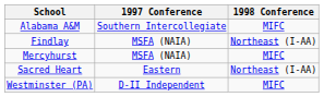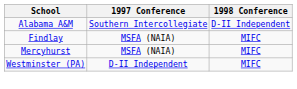 <table class="wikitable sortable">
 <tr>
 <th>School</th>
 <th>1997 Conference</th>
 <th>1998 Conference</th>
 </tr>
 <tr style="text-align:center;">
 <td><a href='#'>Alabama A&M</a></td>
 <td><a href='#'>Southern Intercollegiate</a></td>
-<td><a href='#'>MIFC</a></td>
+<td><a href='#'>D-II Independent</a></td>
 </tr>
 <tr style="text-align:center;">
 <td><a href='#'>Findlay</a></td>
 <td><a href='#'>MSFA</a> (NAIA)</td>
-<td><a href='#'>Northeast</a> (I-AA)</td>
+<td><a href='#'>MIFC</a></td>
 </tr>
 <tr style="text-align:center;">
 <td><a href='#'>Mercyhurst</a></td>
 <td><a href='#'>MSFA</a> (NAIA)</td>
 <td><a href='#'>MIFC</a></td>
 </tr>
 <tr style="text-align:center;">
-<td><a href='#'>Sacred Heart</a></td>
-<td><a href='#'>Eastern</a></td>
-<td><a href='#'>Northeast</a> (I-AA)</td>
-</tr>
-<tr style="text-align:center;">
 <td><a href='#'>Westminster (PA)</a></td>
 <td><a href='#'>D-II Independent</a></td>
 <td><a href='#'>MIFC</a></td>
 </tr>
 </table>
